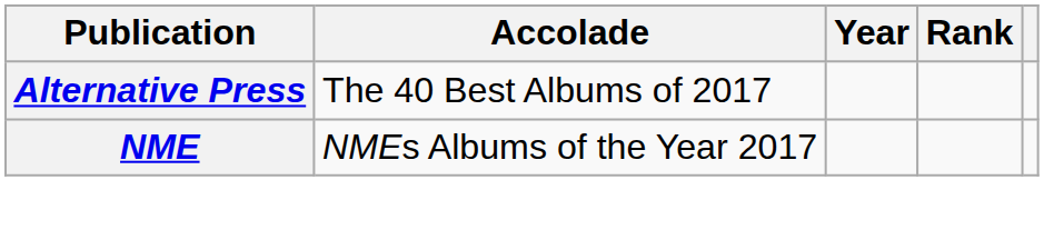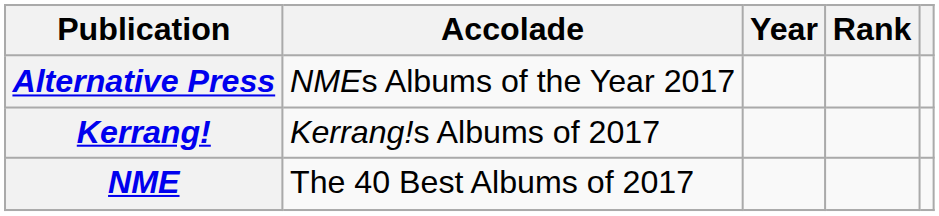 <table class="wikitable plainrowheaders">
 <tr>
 <th scope="col">Publication</th>
 <th scope="col">Accolade</th>
 <th scope="col">Year</th>
 <th scope="col">Rank</th>
 <th scope="col" class="unsortable"></th>
 </tr>
 <tr>
 <th scope="row"><em><a href='#'>Alternative Press</a></em></th>
-<td>The 40 Best Albums of 2017</td>
+<td><em>NME</em>s Albums of the Year 2017</td>
+<td></td>
+<td></td>
+<td></td>
+</tr>
+<tr>
+<th scope="row"><em><a href='#'>Kerrang!</a></em></th>
+<td><em>Kerrang!</em>s Albums of 2017</td>
 <td></td>
 <td></td>
 <td></td>
 </tr>
 <tr>
 <th scope="row"><em><a href='#'>NME</a></em></th>
-<td><em>NME</em>s Albums of the Year 2017</td>
+<td>The 40 Best Albums of 2017</td>
 <td></td>
 <td></td>
 <td></td>
 </tr>
 </table>
